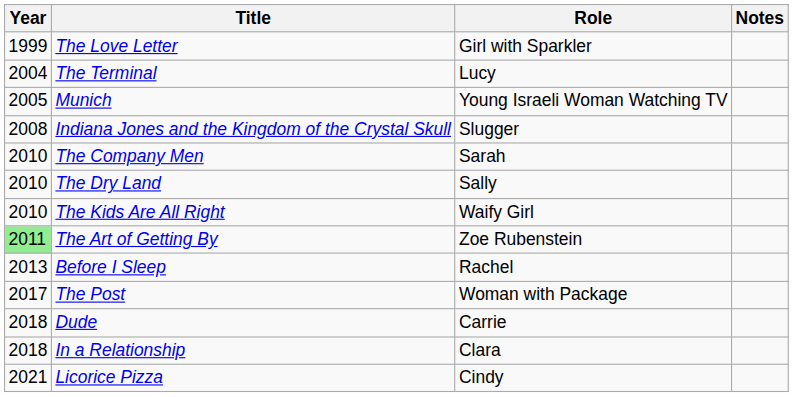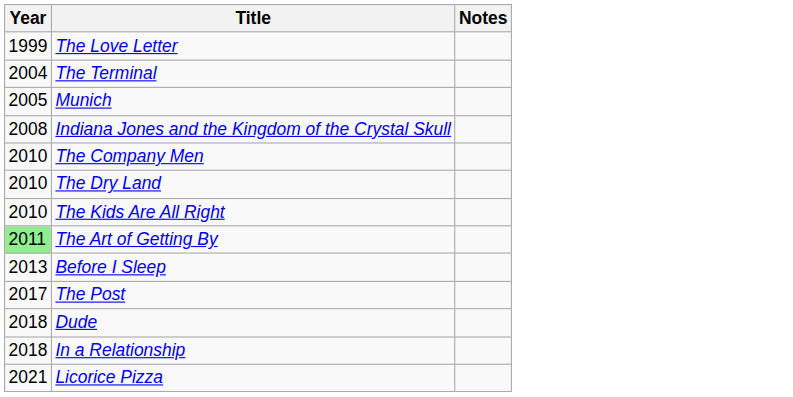 <table class="wikitable sortable">
 <tr>
 <th>Year</th>
 <th>Title</th>
-<th>Role</th>
 <th class="unsortable">Notes</th>
 </tr>
 <tr>
 <td>1999</td>
 <td><em><a href='#'>The Love Letter</a></em></td>
-<td>Girl with Sparkler</td>
 <td></td>
 </tr>
 <tr>
 <td>2004</td>
 <td><em><a href='#'>The Terminal</a></em></td>
-<td>Lucy</td>
 <td></td>
 </tr>
 <tr>
 <td>2005</td>
 <td><em><a href='#'>Munich</a></em></td>
-<td>Young Israeli Woman Watching TV</td>
 <td></td>
 </tr>
 <tr>
 <td>2008</td>
 <td><em><a href='#'>Indiana Jones and the Kingdom of the Crystal Skull</a></em></td>
-<td>Slugger</td>
 <td></td>
 </tr>
 <tr>
 <td>2010</td>
 <td><em><a href='#'>The Company Men</a></em></td>
-<td>Sarah</td>
 <td></td>
 </tr>
 <tr>
 <td>2010</td>
 <td><em><a href='#'>The Dry Land</a></em></td>
-<td>Sally</td>
 <td></td>
 </tr>
 <tr>
 <td>2010</td>
 <td><em><a href='#'>The Kids Are All Right</a></em></td>
-<td>Waify Girl</td>
 <td></td>
 </tr>
 <tr>
 <td style="background: lightgreen;">2011</td>
 <td><em><a href='#'>The Art of Getting By</a></em></td>
-<td>Zoe Rubenstein</td>
 <td></td>
 </tr>
 <tr>
 <td>2013</td>
 <td><em><a href='#'>Before I Sleep</a></em></td>
-<td>Rachel</td>
 <td></td>
 </tr>
 <tr>
 <td>2017</td>
 <td><em><a href='#'>The Post</a></em></td>
-<td>Woman with Package</td>
 <td></td>
 </tr>
 <tr>
 <td>2018</td>
 <td><em><a href='#'>Dude</a></em></td>
-<td>Carrie</td>
 <td></td>
 </tr>
 <tr>
 <td>2018</td>
 <td><em><a href='#'>In a Relationship</a></em></td>
-<td>Clara</td>
 <td></td>
 </tr>
 <tr>
 <td>2021</td>
 <td><em><a href='#'>Licorice Pizza</a></em></td>
-<td>Cindy</td>
 <td></td>
 </tr>
 </table>
